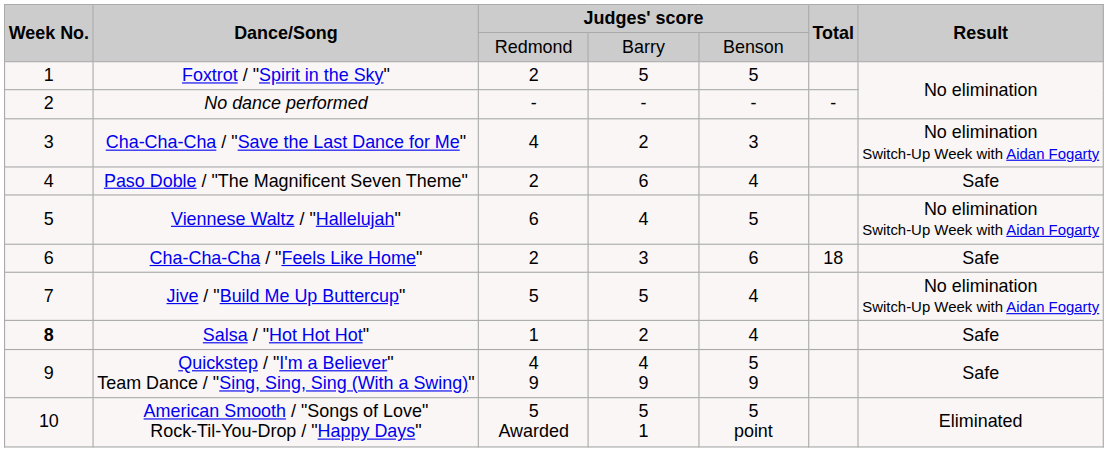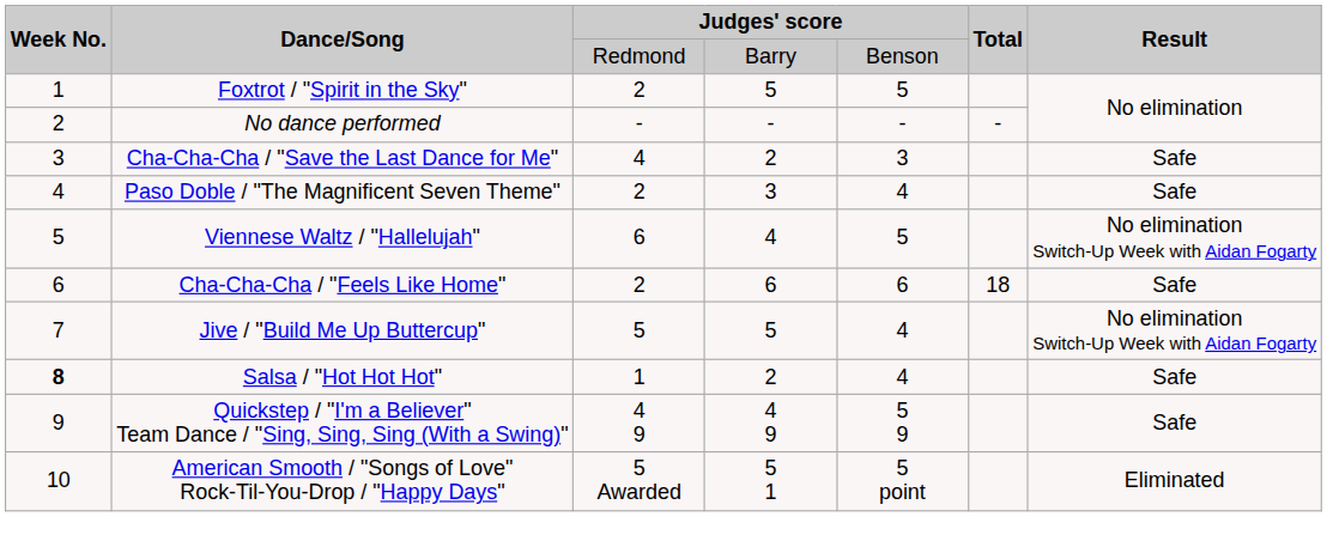 <table class="wikitable collapsible">
 <tr>
 <th rowspan="2" style="background:#ccc; text-align:Center;"><strong>Week No.</strong></th>
 <th rowspan="2" style="background:#ccc; text-align:Center;"><strong>Dance/Song</strong></th>
 <th colspan="3" style="background:#ccc; text-align:Center;"><strong>Judges' score</strong></th>
 <th rowspan="2" style="background:#ccc; text-align:Center;"><strong>Total</strong></th>
 <th rowspan="2" style="background:#ccc; text-align:Center;"><strong>Result</strong></th>
 </tr>
 <tr style="text-align:center; background:#ccc;">
 <td style="width:10%; ">Redmond</td>
 <td style="width:10%; ">Barry</td>
 <td style="width:10%; ">Benson</td>
 </tr>
 <tr style="text-align:center; background:#faf6f6;">
 <td>1</td>
 <td><a href='#'>Foxtrot</a> / "<a href='#'>Spirit in the Sky</a>"</td>
 <td>2</td>
 <td>5</td>
 <td>5</td>
 <td></td>
 <td rowspan="2">No elimination</td>
 </tr>
 <tr style="text-align:center; background:#faf6f6;">
 <td>2</td>
 <td><em>No dance performed</em></td>
 <td>-</td>
 <td>-</td>
 <td>-</td>
 <td>-</td>
 </tr>
 <tr style="text-align:center; background:#faf6f6;">
 <td>3</td>
 <td><a href='#'>Cha-Cha-Cha</a> / "<a href='#'>Save the Last Dance for Me</a>"</td>
 <td>4</td>
 <td>2</td>
 <td>3</td>
 <td></td>
-<td>No elimination<br><small>Switch-Up Week with <a href='#'>Aidan Fogarty</a></small></td>
+<td>Safe</td>
 </tr>
 <tr style="text-align:center; background:#faf6f6;">
 <td>4</td>
 <td><a href='#'>Paso Doble</a> / "The Magnificent Seven Theme"</td>
 <td>2</td>
-<td>6</td>
+<td>3</td>
 <td>4</td>
 <td></td>
 <td>Safe</td>
 </tr>
 <tr style="text-align:center; background:#faf6f6;">
 <td>5</td>
 <td><a href='#'>Viennese Waltz</a> / "<a href='#'>Hallelujah</a>"</td>
 <td>6</td>
 <td>4</td>
 <td>5</td>
 <td></td>
 <td>No elimination<br><small>Switch-Up Week with <a href='#'>Aidan Fogarty</a></small></td>
 </tr>
 <tr style="text-align:center; background:#faf6f6;">
 <td>6</td>
 <td><a href='#'>Cha-Cha-Cha</a> / "<a href='#'>Feels Like Home</a>"</td>
 <td>2</td>
-<td>3</td>
+<td>6</td>
 <td>6</td>
 <td>18</td>
 <td>Safe</td>
 </tr>
 <tr style="text-align:center; background:#faf6f6;">
 <td>7</td>
 <td><a href='#'>Jive</a> / "<a href='#'>Build Me Up Buttercup</a>"</td>
 <td>5</td>
 <td>5</td>
 <td>4</td>
 <td></td>
 <td>No elimination<br><small>Switch-Up Week with <a href='#'>Aidan Fogarty</a></small></td>
 </tr>
 <tr style="text-align:center; background:#faf6f6;">
 <td><strong>8</strong></td>
 <td><a href='#'>Salsa</a> / "<a href='#'>Hot Hot Hot</a>"</td>
 <td>1</td>
 <td>2</td>
 <td>4</td>
 <td></td>
 <td>Safe</td>
 </tr>
 <tr style="text-align:center; background:#faf6f6;">
 <td>9</td>
 <td><a href='#'>Quickstep</a> / "<a href='#'>I'm a Believer</a>"<br>Team Dance / "<a href='#'>Sing, Sing, Sing (With a Swing)</a>"</td>
 <td>4<br>9</td>
 <td>4<br>9</td>
 <td>5<br>9</td>
 <td><br></td>
 <td>Safe</td>
 </tr>
 <tr style="text-align:center; background:#faf6f6;">
 <td>10</td>
 <td><a href='#'>American Smooth</a> / "Songs of Love"<br>Rock-Til-You-Drop / "<a href='#'>Happy Days</a>"</td>
 <td>5<br>Awarded</td>
 <td>5<br>1</td>
 <td>5<br>point</td>
 <td><br></td>
 <td>Eliminated</td>
 </tr>
 </table>
